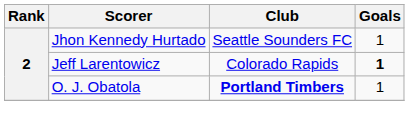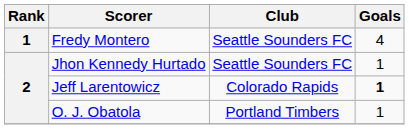 <table class="wikitable" style="text-align:center">
 <tr>
 <th>Rank</th>
 <th>Scorer</th>
 <th>Club</th>
 <th>Goals</th>
+</tr>
+<tr>
+<th>1</th>
+<td align="left"> <a href='#'>Fredy Montero</a></td>
+<td align="center"><a href='#'>Seattle Sounders FC</a></td>
+<td>4</td>
 </tr>
 <tr>
 <th rowspan="3">2</th>
 <td align="left"> <a href='#'>Jhon Kennedy Hurtado</a></td>
 <td align="center"><a href='#'>Seattle Sounders FC</a></td>
 <td>1</td>
 </tr>
 <tr>
 <td align="left"> <a href='#'>Jeff Larentowicz</a></td>
 <td align="center"><a href='#'>Colorado Rapids</a></td>
 <td><strong>1</strong></td>
 </tr>
 <tr>
 <td align="left"> <a href='#'>O. J. Obatola</a></td>
-<td align="center"><strong><a href='#'>Portland Timbers</a></strong></td>
+<td align="center"><a href='#'>Portland Timbers</a></td>
 <td>1</td>
 </tr>
 <tr>
 </tr>
 </table>
